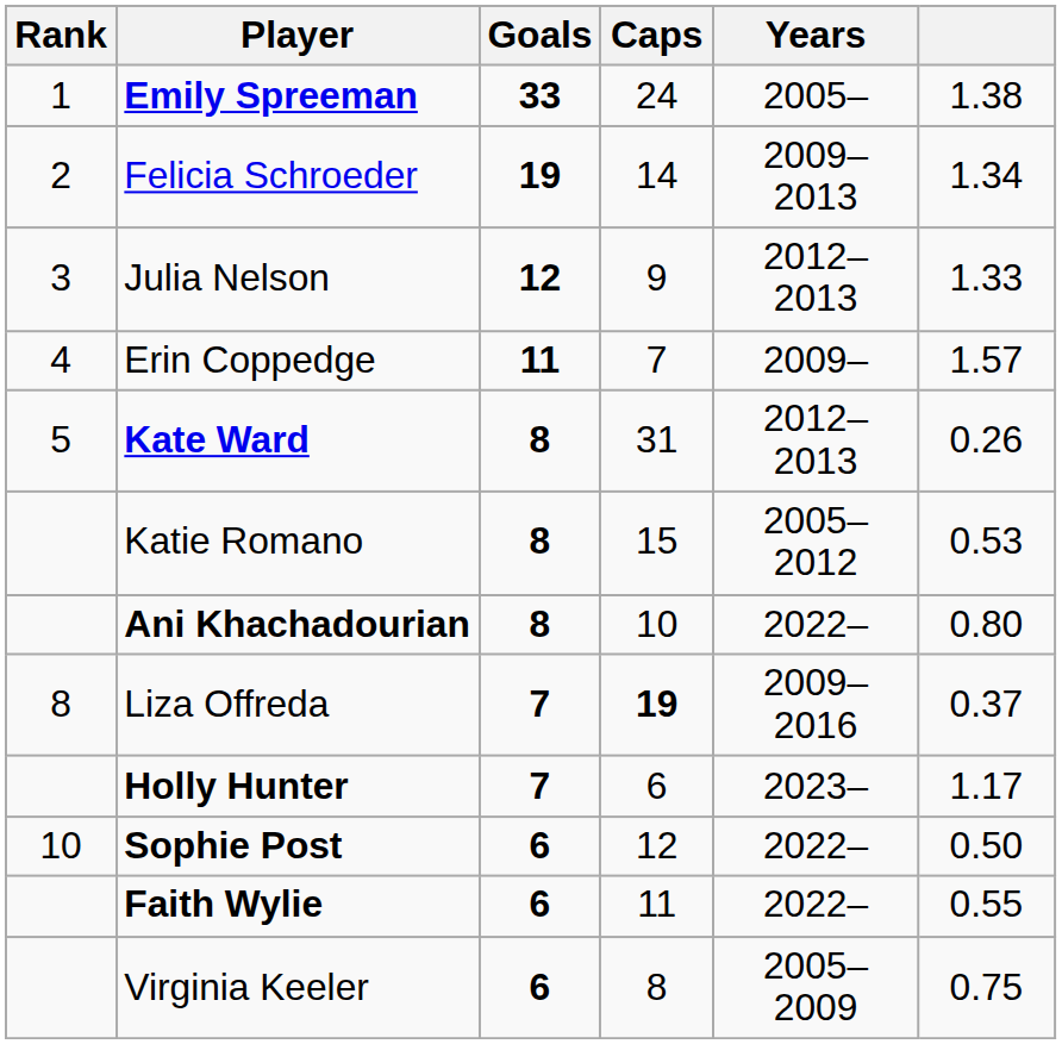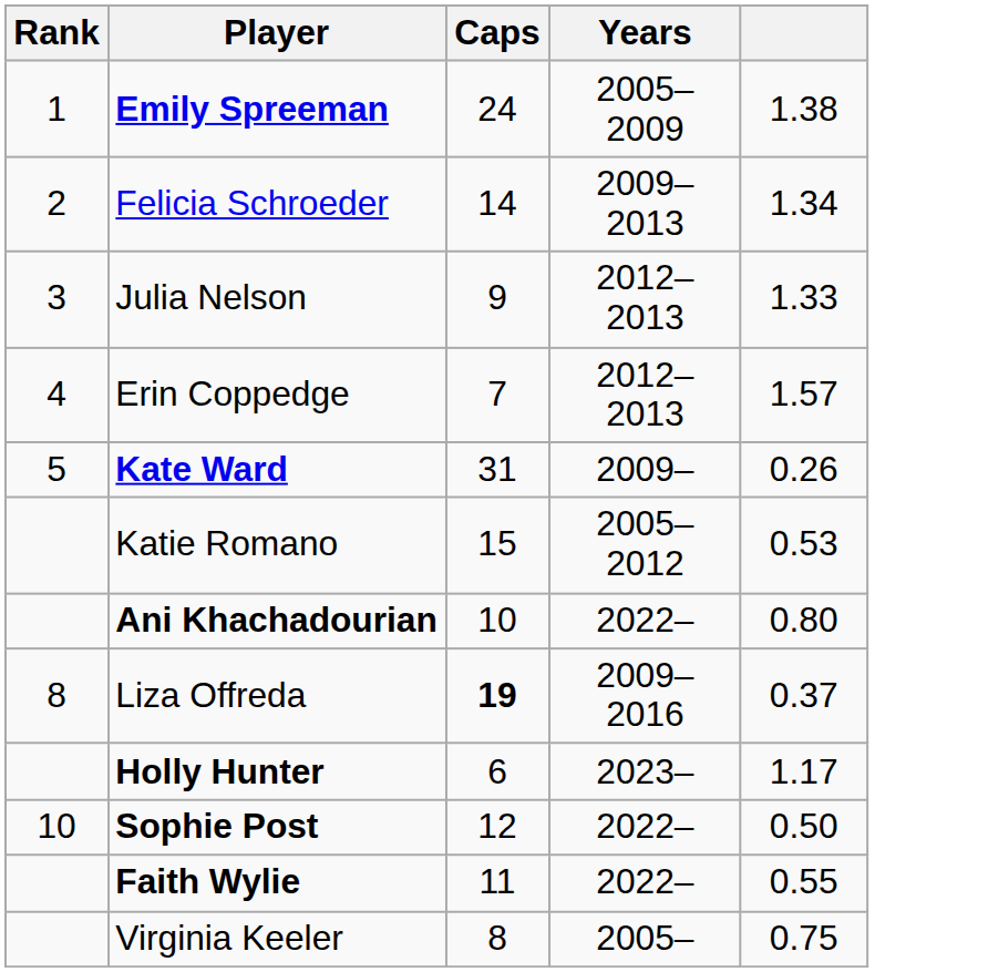 <table class="wikitable sortable" style=text-align:center;">
 <tr>
 <th width=35>Rank</th>
 <th>Player</th>
-<th width=40>Goals</th>
 <th width=40>Caps</th>
 <th width=80>Years</th>
 <th width=50></th>
 </tr>
 <tr>
 <td>1</td>
 <td align=left><strong><a href='#'>Emily Spreeman</a></strong></td>
-<td><strong>33</strong></td>
 <td>24</td>
-<td>2005–</td>
+<td>2005–2009</td>
 <td>1.38</td>
 </tr>
 <tr>
 <td>2</td>
 <td align=left><a href='#'>Felicia Schroeder</a></td>
-<td><strong>19</strong></td>
 <td>14</td>
 <td>2009–2013</td>
 <td>1.34</td>
 </tr>
 <tr>
 <td>3</td>
 <td align=left>Julia Nelson</td>
-<td><strong>12</strong></td>
 <td>9</td>
 <td>2012–2013</td>
 <td>1.33</td>
 </tr>
 <tr>
 <td>4</td>
 <td align=left>Erin Coppedge</td>
-<td><strong>11</strong></td>
 <td>7</td>
-<td>2009–</td>
+<td>2012–2013</td>
 <td>1.57</td>
 </tr>
 <tr>
 <td>5</td>
 <td align=left><strong><a href='#'>Kate Ward</a></strong></td>
-<td><strong>8</strong></td>
 <td>31</td>
-<td>2012–2013</td>
+<td>2009–</td>
 <td>0.26</td>
 </tr>
 <tr>
 <td></td>
 <td align=left>Katie Romano</td>
-<td><strong>8</strong></td>
 <td>15</td>
 <td>2005–2012</td>
 <td>0.53</td>
 </tr>
 <tr>
 <td></td>
 <td align=left><strong>Ani Khachadourian</strong></td>
-<td><strong>8</strong></td>
 <td>10</td>
 <td>2022–</td>
 <td>0.80</td>
 </tr>
 <tr>
 <td>8</td>
 <td align=left>Liza Offreda</td>
-<td><strong>7</strong></td>
 <td><strong>19</strong></td>
 <td>2009–2016</td>
 <td>0.37</td>
 </tr>
 <tr>
 <td></td>
 <td align=left><strong>Holly Hunter</strong></td>
-<td><strong>7</strong></td>
 <td>6</td>
 <td>2023–</td>
 <td>1.17</td>
 </tr>
 <tr>
 <td>10</td>
 <td align=left><strong>Sophie Post</strong></td>
-<td><strong>6</strong></td>
 <td>12</td>
 <td>2022–</td>
 <td>0.50</td>
 </tr>
 <tr>
 <td></td>
 <td align=left><strong>Faith Wylie</strong></td>
-<td><strong>6</strong></td>
 <td>11</td>
 <td>2022–</td>
 <td>0.55</td>
 </tr>
 <tr>
 <td></td>
 <td align=left>Virginia Keeler</td>
-<td><strong>6</strong></td>
 <td>8</td>
-<td>2005–2009</td>
+<td>2005–</td>
 <td>0.75</td>
 </tr>
 </table>
